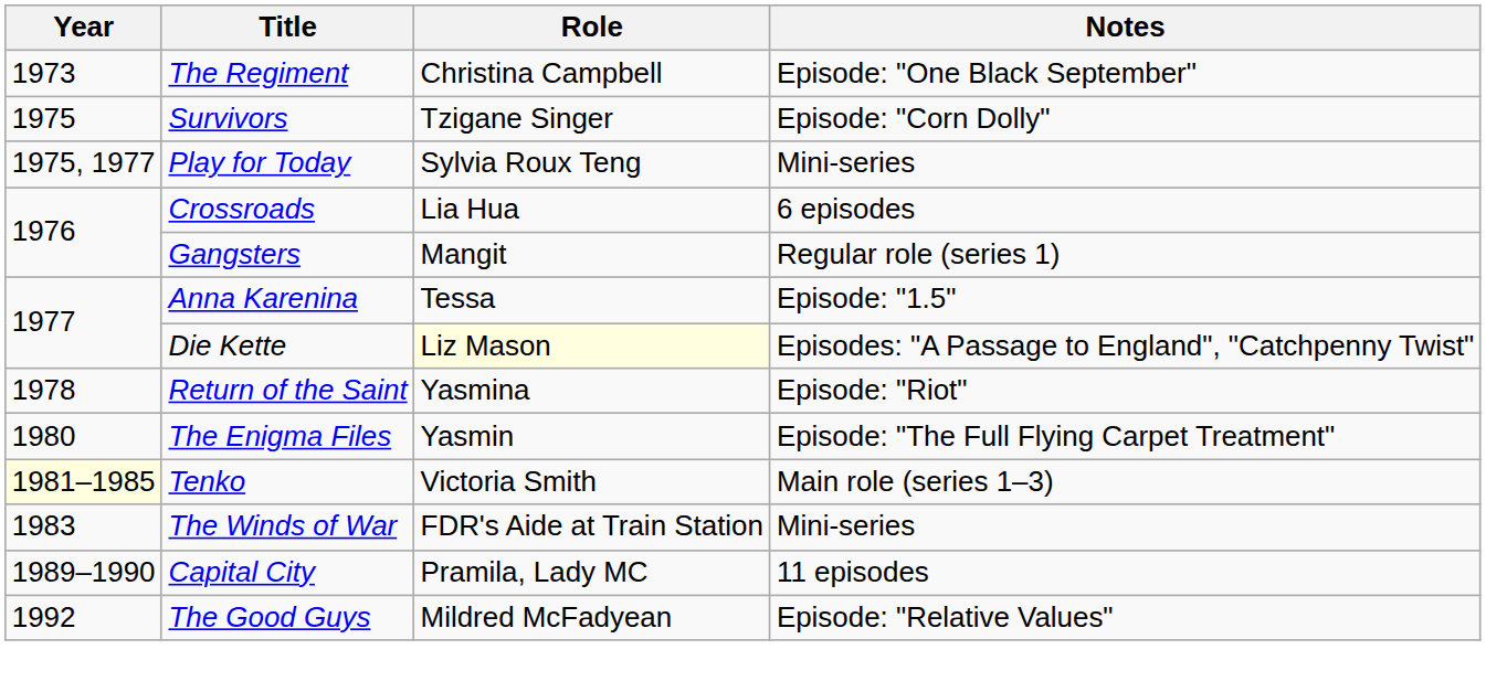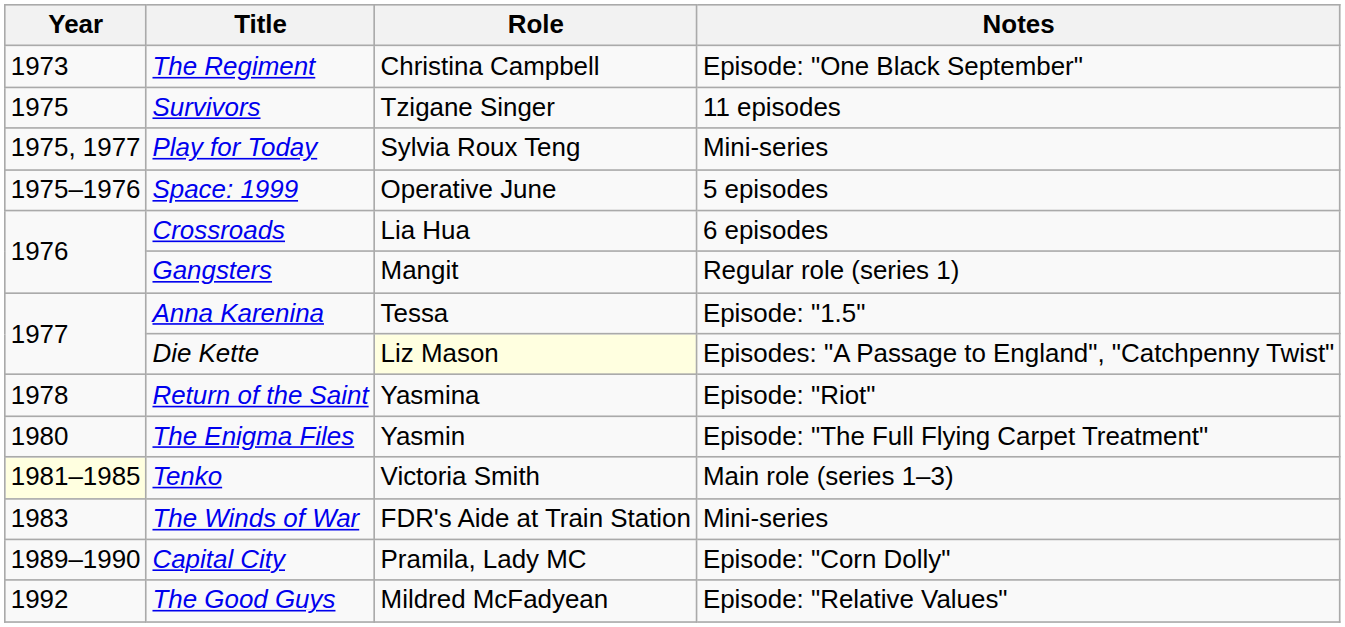 <table class="wikitable">
 <tr>
 <th>Year</th>
 <th>Title</th>
 <th>Role</th>
 <th>Notes</th>
 </tr>
 <tr>
 <td>1973</td>
 <td><em><a href='#'>The Regiment</a></em></td>
 <td>Christina Campbell</td>
 <td>Episode: "One Black September"</td>
 </tr>
 <tr>
 <td>1975</td>
 <td><em><a href='#'>Survivors</a></em></td>
 <td>Tzigane Singer</td>
-<td>Episode: "Corn Dolly"</td>
+<td>11 episodes</td>
 </tr>
 <tr>
 <td>1975, 1977</td>
 <td><em><a href='#'>Play for Today</a></em></td>
 <td>Sylvia Roux Teng</td>
 <td>Mini-series</td>
+</tr>
+<tr>
+<td>1975–1976</td>
+<td><em><a href='#'>Space: 1999</a></em></td>
+<td>Operative June</td>
+<td>5 episodes</td>
 </tr>
 <tr>
 <td rowspan="2">1976</td>
 <td><em><a href='#'>Crossroads</a></em></td>
 <td>Lia Hua</td>
 <td>6 episodes</td>
 </tr>
 <tr>
 <td><em><a href='#'>Gangsters</a></em></td>
 <td>Mangit</td>
 <td>Regular role (series 1)</td>
 </tr>
 <tr>
 <td rowspan="2">1977</td>
 <td><em><a href='#'>Anna Karenina</a></em></td>
 <td>Tessa</td>
 <td>Episode: "1.5"</td>
 </tr>
 <tr>
 <td><em>Die Kette</em></td>
 <td style="background: lightyellow;">Liz Mason</td>
 <td>Episodes: "A Passage to England", "Catchpenny Twist"</td>
 </tr>
 <tr>
 <td>1978</td>
 <td><em><a href='#'>Return of the Saint</a></em></td>
 <td>Yasmina</td>
 <td>Episode: "Riot"</td>
 </tr>
 <tr>
 <td>1980</td>
 <td><em><a href='#'>The Enigma Files</a></em></td>
 <td>Yasmin</td>
 <td>Episode: "The Full Flying Carpet Treatment"</td>
 </tr>
 <tr>
 <td style="background: lightyellow;">1981–1985</td>
 <td><em><a href='#'>Tenko</a></em></td>
 <td>Victoria Smith</td>
 <td>Main role (series 1–3)</td>
 </tr>
 <tr>
 <td>1983</td>
 <td><a href='#'><em>The Winds of War</em></a></td>
 <td>FDR's Aide at Train Station</td>
 <td>Mini-series</td>
 </tr>
 <tr>
 <td>1989–1990</td>
 <td><em><a href='#'>Capital City</a></em></td>
 <td>Pramila, Lady MC</td>
-<td>11 episodes</td>
+<td>Episode: "Corn Dolly"</td>
 </tr>
 <tr>
 <td>1992</td>
 <td><a href='#'><em>The Good Guys</em></a></td>
 <td>Mildred McFadyean</td>
 <td>Episode: "Relative Values"</td>
 </tr>
 </table>
